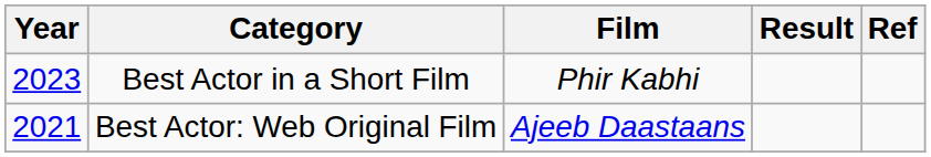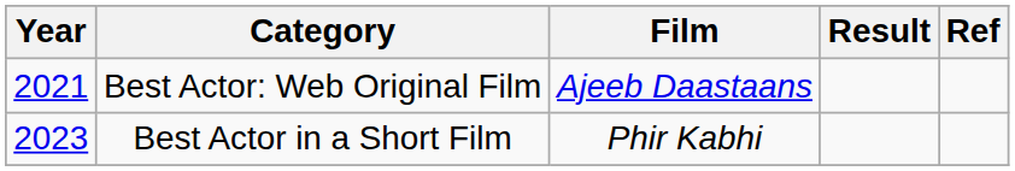 <table class="wikitable" style="text-align:center;">
 <tr>
 <th>Year</th>
 <th>Category</th>
 <th>Film</th>
 <th>Result</th>
 <th>Ref</th>
 </tr>
 <tr>
+<td><a href='#'>2021</a></td>
+<td>Best Actor: Web Original Film</td>
+<td><em><a href='#'>Ajeeb Daastaans</a></em></td>
+<td></td>
+<td></td>
+</tr>
+<tr>
 <td><a href='#'>2023</a></td>
 <td>Best Actor in a Short Film</td>
 <td><em>Phir Kabhi</em></td>
 <td></td>
 <td></td>
 </tr>
-<tr>
-<td><a href='#'>2021</a></td>
-<td>Best Actor: Web Original Film</td>
-<td><em><a href='#'>Ajeeb Daastaans</a></em></td>
-<td></td>
-<td></td>
-</tr>
 </table>
